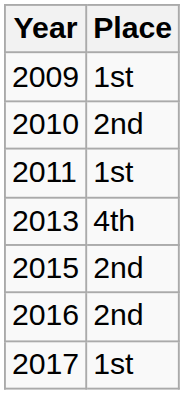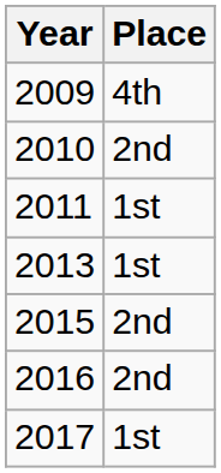 <table class="wikitable">
 <tr>
 <th>Year</th>
 <th>Place</th>
 </tr>
 <tr>
 <td>2009</td>
-<td>1st</td>
+<td>4th</td>
 </tr>
 <tr>
 <td>2010</td>
 <td>2nd</td>
 </tr>
 <tr>
 <td>2011</td>
 <td>1st</td>
 </tr>
 <tr>
 <td>2013</td>
-<td>4th</td>
+<td>1st</td>
 </tr>
 <tr>
 <td>2015</td>
 <td>2nd</td>
 </tr>
 <tr>
 <td>2016</td>
 <td>2nd</td>
 </tr>
 <tr>
 <td>2017</td>
 <td>1st</td>
 </tr>
 </table>
